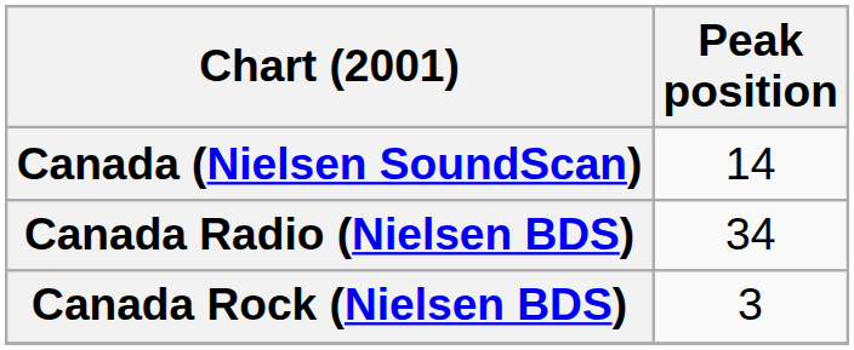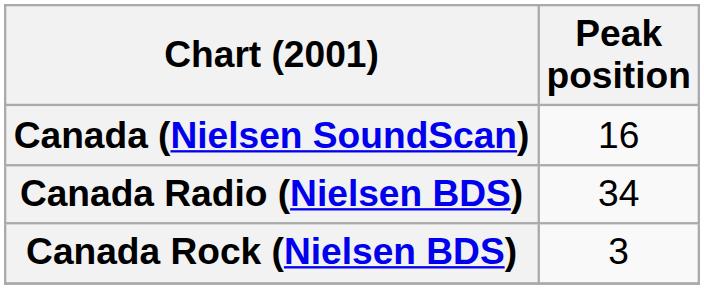 <table class="wikitable sortable plainrowheaders" style="text-align:center">
 <tr>
 <th scope="col">Chart (2001)</th>
 <th scope="col">Peak<br>position</th>
 </tr>
 <tr>
 <th scope="row">Canada (<a href='#'>Nielsen SoundScan</a>)</th>
-<td>14</td>
+<td>16</td>
 </tr>
 <tr>
 <th scope="row">Canada Radio (<a href='#'>Nielsen BDS</a>)</th>
 <td style="text-align:center;">34</td>
 </tr>
 <tr>
 <th scope="row">Canada Rock (<a href='#'>Nielsen BDS</a>)</th>
 <td>3</td>
 </tr>
 <tr>
 </tr>
 <tr>
 </tr>
 <tr>
 </tr>
 <tr>
 </tr>
 <tr>
 </tr>
 <tr>
 </tr>
 <tr>
 </tr>
 </table>
